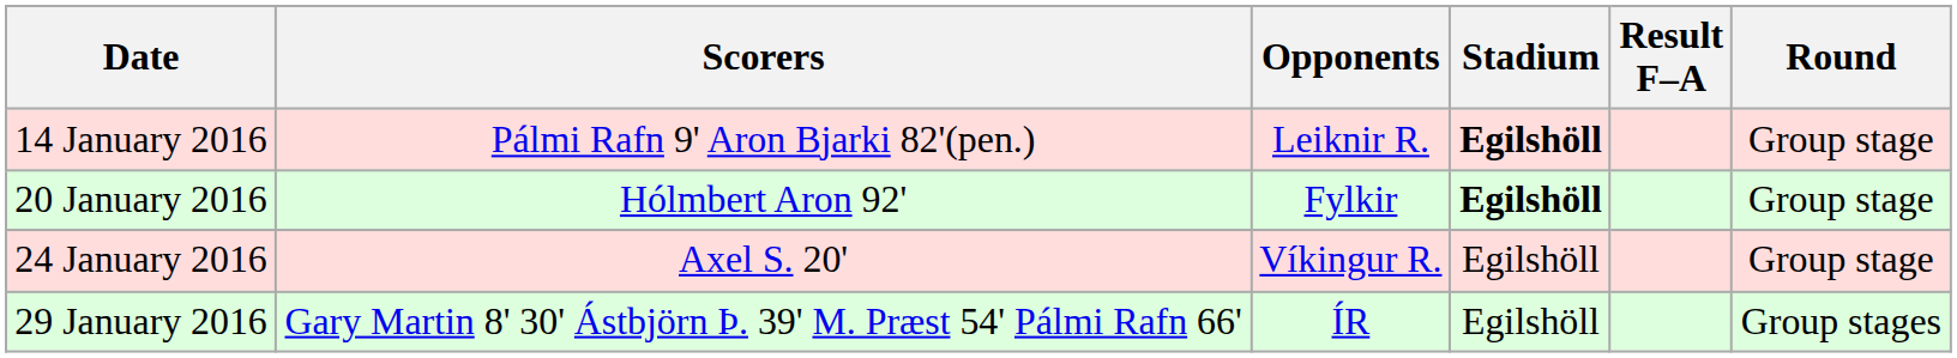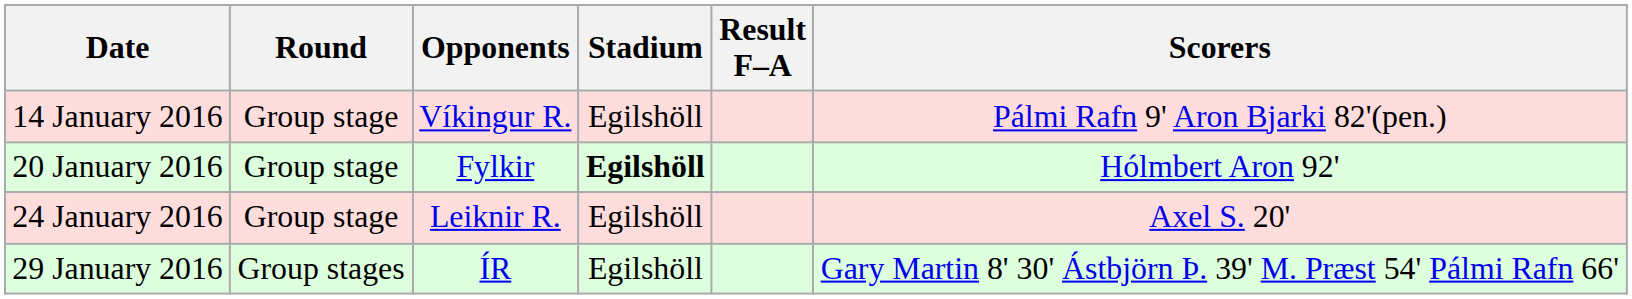 <table class="wikitable" style="text-align:center">
 <tr>
 <th>Date</th>
-<th>Scorers</th>
+<th>Round</th>
 <th>Opponents</th>
 <th>Stadium</th>
 <th>Result<br>F–A</th>
-<th>Round</th>
+<th>Scorers</th>
 </tr>
 <tr bgcolor="#ffdddd">
 <td>14 January 2016</td>
+<td>Group stage</td>
+<td><a href='#'>Víkingur R.</a></td>
+<td>Egilshöll</td>
+<td></td>
 <td><a href='#'>Pálmi Rafn</a> 9' <a href='#'>Aron Bjarki</a> 82'(pen.)</td>
-<td><a href='#'>Leiknir R.</a></td>
-<td><strong>Egilshöll</strong></td>
-<td></td>
-<td>Group stage</td>
 </tr>
 <tr bgcolor="#ddffdd">
 <td>20 January 2016</td>
-<td><a href='#'>Hólmbert Aron</a> 92'</td>
+<td>Group stage</td>
 <td><a href='#'>Fylkir</a></td>
 <td><strong>Egilshöll</strong></td>
 <td></td>
-<td>Group stage</td>
+<td><a href='#'>Hólmbert Aron</a> 92'</td>
 </tr>
 <tr bgcolor="#ffdddd">
 <td>24 January 2016</td>
-<td><a href='#'>Axel S.</a> 20'</td>
-<td><a href='#'>Víkingur R.</a></td>
+<td>Group stage</td>
+<td><a href='#'>Leiknir R.</a></td>
 <td>Egilshöll</td>
 <td></td>
-<td>Group stage</td>
+<td><a href='#'>Axel S.</a> 20'</td>
 </tr>
 <tr bgcolor="#ddffdd">
 <td>29 January 2016</td>
-<td><a href='#'>Gary Martin</a> 8' 30' <a href='#'>Ástbjörn Þ.</a> 39' <a href='#'>M. Præst</a> 54' <a href='#'>Pálmi Rafn</a> 66'</td>
+<td>Group stages</td>
 <td><a href='#'>ÍR</a></td>
 <td>Egilshöll</td>
 <td></td>
-<td>Group stages</td>
+<td><a href='#'>Gary Martin</a> 8' 30' <a href='#'>Ástbjörn Þ.</a> 39' <a href='#'>M. Præst</a> 54' <a href='#'>Pálmi Rafn</a> 66'</td>
 </tr>
 </table>
